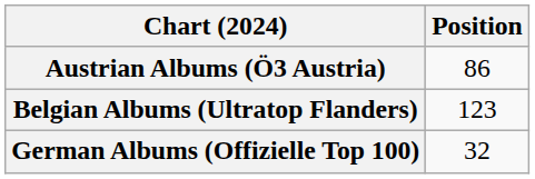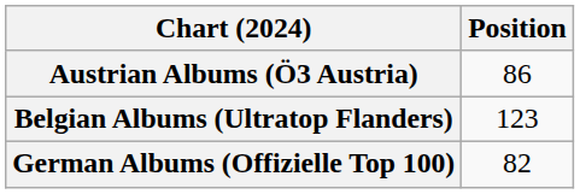 <table class="wikitable sortable plainrowheaders" style="text-align:center">
 <tr>
 <th scope="col">Chart (2024)</th>
 <th scope="col">Position</th>
 </tr>
 <tr>
 <th scope="row">Austrian Albums (Ö3 Austria)</th>
 <td>86</td>
 </tr>
 <tr>
 <th scope="row">Belgian Albums (Ultratop Flanders)</th>
 <td>123</td>
 </tr>
 <tr>
 <th scope="row">German Albums (Offizielle Top 100)</th>
-<td>32</td>
+<td>82</td>
 </tr>
 </table>
